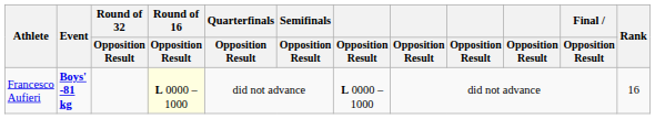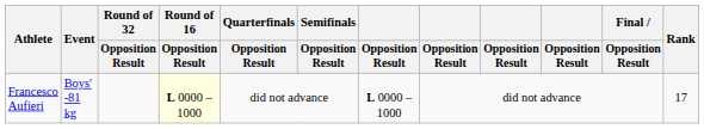 <table class="wikitable" style="font-size:90%">
 <tr>
 <th rowspan="2">Athlete</th>
 <th rowspan="2">Event</th>
 <th>Round of 32</th>
 <th>Round of 16</th>
 <th>Quarterfinals</th>
 <th>Semifinals</th>
 <th></th>
 <th></th>
 <th></th>
 <th></th>
 <th>Final / </th>
 <th rowspan=2>Rank</th>
 </tr>
 <tr style="font-size:95%">
 <th>Opposition<br>Result</th>
 <th>Opposition<br>Result</th>
 <th>Opposition<br>Result</th>
 <th>Opposition<br>Result</th>
 <th>Opposition<br>Result</th>
 <th>Opposition<br>Result</th>
 <th>Opposition<br>Result</th>
 <th>Opposition<br>Result</th>
 <th>Opposition<br>Result</th>
 </tr>
 <tr align=center>
 <td align=left><a href='#'>Francesco Aufieri</a></td>
-<td align=left><strong><a href='#'>Boys' -81 kg</a></strong></td>
+<td align=left><a href='#'>Boys' -81 kg</a></td>
 <td></td>
 <td style="background: lightyellow;"><br><strong>L</strong> 0000 – 1000</td>
 <td colspan=2>did not advance</td>
 <td><br><strong>L</strong> 0000 – 1000</td>
 <td colspan=4>did not advance</td>
-<td>16</td>
+<td>17</td>
 </tr>
 </table>
